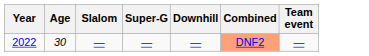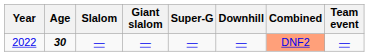 <table class=wikitable style="text-align:center">
 <tr>
 <th>  Year  </th>
 <th> Age </th>
 <th> Slalom </th>
+<th> Giant <br> slalom </th>
 <th>Super-G</th>
 <th>Downhill</th>
 <th>Combined</th>
 <th>Team<br> event </th>
 </tr>
 <tr>
 <td><a href='#'>2022</a></td>
-<td><em>30</em></td>
+<td><strong><em>30</em></strong></td>
+<td><a href='#'>—</a></td>
 <td><a href='#'>—</a></td>
 <td><a href='#'>—</a></td>
 <td><a href='#'>—</a></td>
 <td style="background: lightsalmon;"><a href='#'>DNF2</a></td>
 <td><a href='#'>—</a></td>
 </tr>
 </table>
